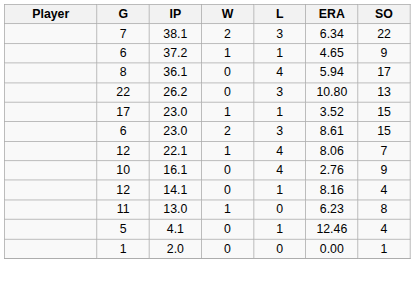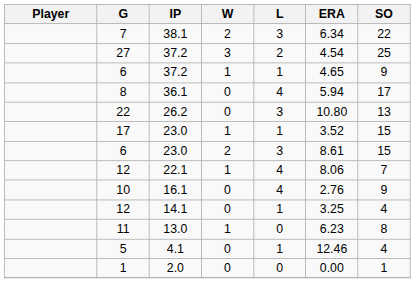 <table class="wikitable sortable">
 <tr>
 <th bgcolor="#DDDDFF" width="16%">Player</th>
 <th bgcolor="#DDDDFF" width="9%">G</th>
 <th bgcolor="#DDDDFF" width="9%">IP</th>
 <th bgcolor="#DDDDFF" width="9%">W</th>
 <th bgcolor="#DDDDFF" width="9%">L</th>
 <th bgcolor="#DDDDFF" width="9%">ERA</th>
 <th bgcolor="#DDDDFF" width="9%">SO</th>
 </tr>
 <tr align="center">
 <td></td>
 <td>7</td>
 <td>38.1</td>
 <td>2</td>
 <td>3</td>
 <td>6.34</td>
 <td>22</td>
+</tr>
+<tr align="center">
+<td></td>
+<td>27</td>
+<td>37.2</td>
+<td>3</td>
+<td>2</td>
+<td>4.54</td>
+<td>25</td>
 </tr>
 <tr align="center">
 <td></td>
 <td>6</td>
 <td>37.2</td>
 <td>1</td>
 <td>1</td>
 <td>4.65</td>
 <td>9</td>
 </tr>
 <tr align="center">
 <td></td>
 <td>8</td>
 <td>36.1</td>
 <td>0</td>
 <td>4</td>
 <td>5.94</td>
 <td>17</td>
 </tr>
 <tr align="center">
 <td></td>
 <td>22</td>
 <td>26.2</td>
 <td>0</td>
 <td>3</td>
 <td>10.80</td>
 <td>13</td>
 </tr>
 <tr align="center">
 <td></td>
 <td>17</td>
 <td>23.0</td>
 <td>1</td>
 <td>1</td>
 <td>3.52</td>
 <td>15</td>
 </tr>
 <tr align=center>
 <td></td>
 <td>6</td>
 <td>23.0</td>
 <td>2</td>
 <td>3</td>
 <td>8.61</td>
 <td>15</td>
 </tr>
 <tr align=center>
 <td></td>
 <td>12</td>
 <td>22.1</td>
 <td>1</td>
 <td>4</td>
 <td>8.06</td>
 <td>7</td>
 </tr>
 <tr align=center>
 <td></td>
 <td>10</td>
 <td>16.1</td>
 <td>0</td>
 <td>4</td>
 <td>2.76</td>
 <td>9</td>
 </tr>
 <tr align="center">
 <td></td>
 <td>12</td>
 <td>14.1</td>
 <td>0</td>
 <td>1</td>
-<td>8.16</td>
+<td>3.25</td>
 <td>4</td>
 </tr>
 <tr align="center">
 <td></td>
 <td>11</td>
 <td>13.0</td>
 <td>1</td>
 <td>0</td>
 <td>6.23</td>
 <td>8</td>
 </tr>
 <tr align=center>
 <td></td>
 <td>5</td>
 <td>4.1</td>
 <td>0</td>
 <td>1</td>
 <td>12.46</td>
 <td>4</td>
 </tr>
 <tr align=center>
 <td></td>
 <td>1</td>
 <td>2.0</td>
 <td>0</td>
 <td>0</td>
 <td>0.00</td>
 <td>1</td>
 </tr>
 <tr align="center">
 </tr>
 </table>
